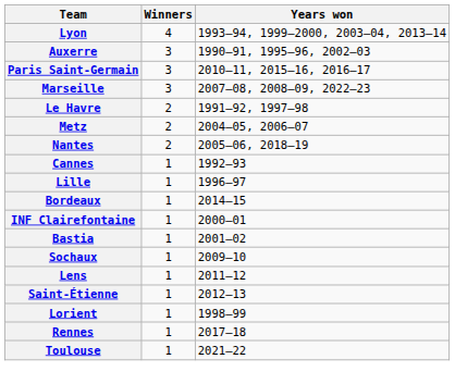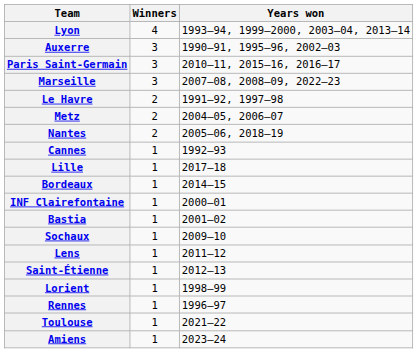 <table class="wikitable sortable">
 <tr>
 <th>Team</th>
 <th>Winners</th>
 <th>Years won</th>
 </tr>
 <tr>
 <th><a href='#'>Lyon</a></th>
 <td align="center">4</td>
 <td>1993–94, 1999–2000, 2003–04, 2013–14</td>
 </tr>
 <tr>
 <th><a href='#'>Auxerre</a></th>
 <td align="center">3</td>
 <td>1990–91, 1995–96, 2002–03</td>
 </tr>
 <tr>
 <th><a href='#'>Paris Saint-Germain</a></th>
 <td align="center">3</td>
 <td>2010–11, 2015–16, 2016–17</td>
 </tr>
 <tr>
 <th><a href='#'>Marseille</a></th>
 <td align="center">3</td>
 <td>2007–08, 2008–09, 2022–23</td>
 </tr>
 <tr>
 <th><a href='#'>Le Havre</a></th>
 <td align="center">2</td>
 <td>1991–92, 1997–98</td>
 </tr>
 <tr>
 <th><a href='#'>Metz</a></th>
 <td align="center">2</td>
 <td>2004–05, 2006–07</td>
 </tr>
 <tr>
 <th><a href='#'>Nantes</a></th>
 <td align="center">2</td>
 <td>2005–06, 2018–19</td>
 </tr>
 <tr>
 <th><a href='#'>Cannes</a></th>
 <td align="center">1</td>
 <td>1992–93</td>
 </tr>
 <tr>
 <th><a href='#'>Lille</a></th>
 <td align="center">1</td>
-<td>1996–97</td>
+<td>2017–18</td>
 </tr>
 <tr>
 <th><a href='#'>Bordeaux</a></th>
 <td align="center">1</td>
 <td>2014–15</td>
 </tr>
 <tr>
 <th><a href='#'>INF Clairefontaine</a></th>
 <td align="center">1</td>
 <td>2000–01</td>
 </tr>
 <tr>
 <th><a href='#'>Bastia</a></th>
 <td align="center">1</td>
 <td>2001–02</td>
 </tr>
 <tr>
 <th><a href='#'>Sochaux</a></th>
 <td align="center">1</td>
 <td>2009–10</td>
 </tr>
 <tr>
 <th><a href='#'>Lens</a></th>
 <td align="center">1</td>
 <td>2011–12</td>
 </tr>
 <tr>
 <th><a href='#'>Saint-Étienne</a></th>
 <td align="center">1</td>
 <td>2012–13</td>
 </tr>
 <tr>
 <th><a href='#'>Lorient</a></th>
 <td align="center">1</td>
 <td>1998–99</td>
 </tr>
 <tr>
 <th><a href='#'>Rennes</a></th>
 <td align="center">1</td>
-<td>2017–18</td>
+<td>1996–97</td>
 </tr>
 <tr>
 <th><a href='#'>Toulouse</a></th>
 <td align="center">1</td>
 <td>2021–22</td>
 </tr>
+<tr>
+<th><a href='#'>Amiens</a></th>
+<td align="center">1</td>
+<td>2023–24</td>
+</tr>
 </table>
